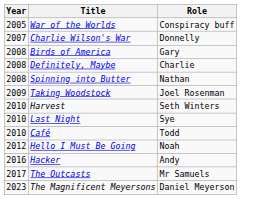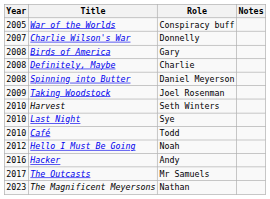 <table class="wikitable sortable">
 <tr>
 <th>Year</th>
 <th>Title</th>
 <th>Role</th>
+<th class="unsortable">Notes</th>
 </tr>
 <tr>
 <td>2005</td>
 <td><em><a href='#'>War of the Worlds</a></em></td>
 <td>Conspiracy buff</td>
+<td></td>
 </tr>
 <tr>
 <td>2007</td>
 <td><em><a href='#'>Charlie Wilson's War</a></em></td>
 <td>Donnelly</td>
+<td></td>
 </tr>
 <tr>
 <td>2008</td>
 <td><em><a href='#'>Birds of America</a></em></td>
 <td>Gary</td>
+<td></td>
 </tr>
 <tr>
 <td>2008</td>
 <td><em><a href='#'>Definitely, Maybe</a></em></td>
 <td>Charlie</td>
+<td></td>
 </tr>
 <tr>
 <td>2008</td>
 <td><em><a href='#'>Spinning into Butter</a></em></td>
-<td>Nathan</td>
+<td>Daniel Meyerson</td>
+<td></td>
 </tr>
 <tr>
 <td>2009</td>
 <td><em><a href='#'>Taking Woodstock</a></em></td>
 <td>Joel Rosenman</td>
+<td></td>
 </tr>
 <tr>
 <td>2010</td>
 <td><em>Harvest</em></td>
 <td>Seth Winters</td>
+<td></td>
 </tr>
 <tr>
 <td>2010</td>
 <td><em><a href='#'>Last Night</a></em></td>
 <td>Sye</td>
+<td></td>
 </tr>
 <tr>
 <td>2010</td>
 <td><em><a href='#'>Café</a></em></td>
 <td>Todd</td>
+<td></td>
 </tr>
 <tr>
 <td>2012</td>
 <td><em><a href='#'>Hello I Must Be Going</a></em></td>
 <td>Noah</td>
+<td></td>
 </tr>
 <tr>
 <td>2016</td>
 <td><em><a href='#'>Hacker</a></em></td>
 <td>Andy</td>
+<td></td>
 </tr>
 <tr>
 <td>2017</td>
 <td><em><a href='#'>The Outcasts</a></em></td>
 <td>Mr Samuels</td>
+<td></td>
 </tr>
 <tr>
 <td>2023</td>
 <td><em>The Magnificent Meyersons</em></td>
-<td>Daniel Meyerson</td>
+<td>Nathan</td>
+<td></td>
 </tr>
 </table>
